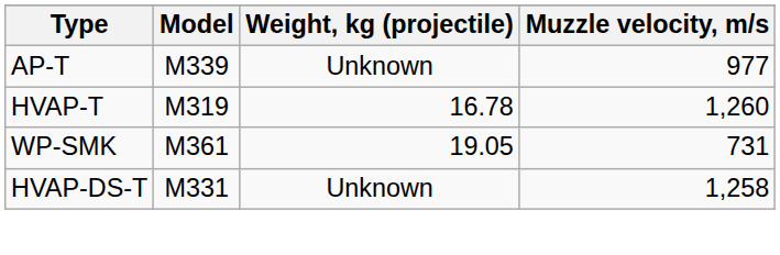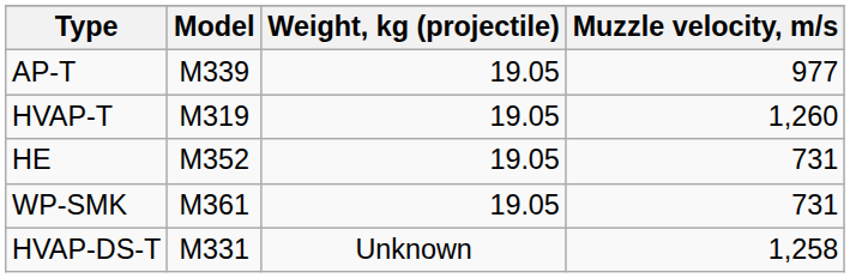 <table class="wikitable">
 <tr>
 </tr>
 <tr style="vertical-align:top; text-align:center;">
 <th>Type</th>
 <th>Model</th>
 <th>Weight, kg (projectile)</th>
 <th>Muzzle velocity, m/s</th>
 </tr>
 <tr style="vertical-align:top; text-align:center;">
 <td style="text-align:left">AP-T</td>
 <td>M339</td>
-<td>Unknown</td>
+<td style="text-align:right;">19.05</td>
 <td style="text-align:right;">977</td>
 </tr>
 <tr style="vertical-align:top; text-align:center;">
 <td style="text-align:left">HVAP-T</td>
 <td>M319</td>
-<td style="text-align:right;">16.78</td>
+<td style="text-align:right;">19.05</td>
 <td style="text-align:right;">1,260</td>
+</tr>
+<tr style="vertical-align:top; text-align:center;">
+<td style="text-align:left">HE</td>
+<td>M352</td>
+<td style="text-align:right;">19.05</td>
+<td style="text-align:right;">731</td>
 </tr>
 <tr style="vertical-align:top; text-align:center;">
 <td style="text-align:left">WP-SMK</td>
 <td>M361</td>
 <td style="text-align:right;">19.05</td>
 <td style="text-align:right;">731</td>
 </tr>
 <tr style="vertical-align:top; text-align:center;">
 <td style="text-align:left">HVAP-DS-T</td>
 <td>M331</td>
 <td>Unknown</td>
 <td style="text-align:right;">1,258</td>
 </tr>
 </table>
